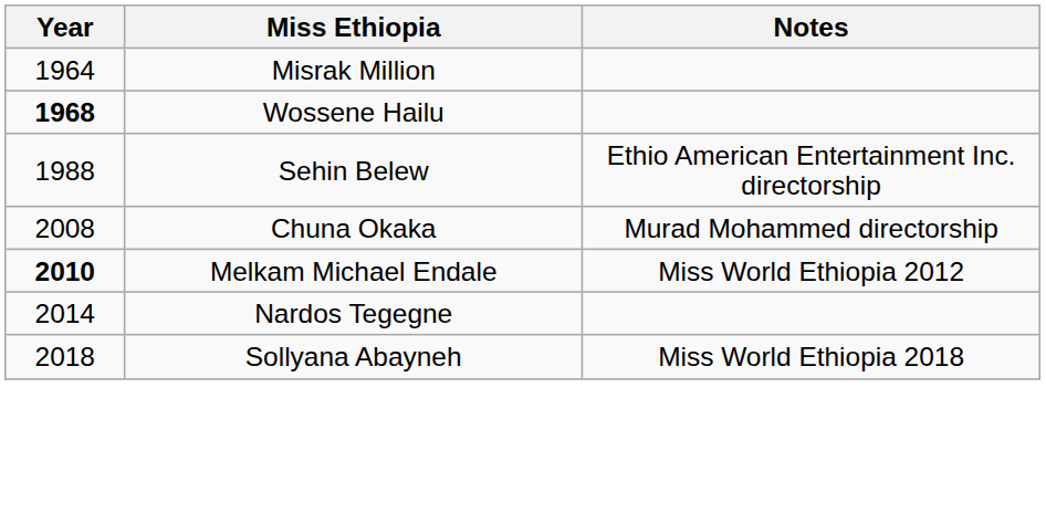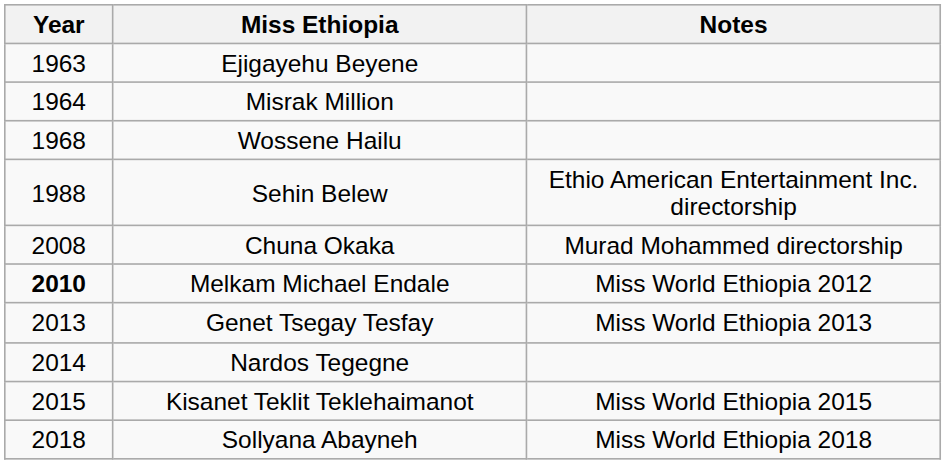 <table class="wikitable sortable" style="font-size: 95%; text-align:center">
 <tr>
 <th width="60">Year</th>
 <th width="250">Miss Ethiopia</th>
 <th width="250">Notes</th>
 </tr>
 <tr>
+<td>1963</td>
+<td>Ejigayehu Beyene</td>
+<td></td>
+</tr>
+<tr>
 <td>1964</td>
 <td>Misrak Million</td>
 <td></td>
 </tr>
 <tr>
-<td><strong>1968</strong></td>
+<td>1968</td>
 <td>Wossene Hailu</td>
 <td></td>
 </tr>
 <tr>
 <td>1988</td>
 <td>Sehin Belew</td>
 <td>Ethio American Entertainment Inc. directorship</td>
 </tr>
 <tr>
 <td>2008</td>
 <td>Chuna Okaka</td>
 <td>Murad Mohammed directorship</td>
 </tr>
 <tr>
 <td><strong>2010</strong></td>
 <td>Melkam Michael Endale</td>
 <td>Miss World Ethiopia 2012</td>
 </tr>
 <tr>
+<td>2013</td>
+<td>Genet Tsegay Tesfay</td>
+<td>Miss World Ethiopia 2013</td>
+</tr>
+<tr>
 <td>2014</td>
 <td>Nardos Tegegne</td>
 <td></td>
+</tr>
+<tr>
+<td>2015</td>
+<td>Kisanet Teklit Teklehaimanot</td>
+<td>Miss World Ethiopia 2015</td>
 </tr>
 <tr>
 <td>2018</td>
 <td>Sollyana Abayneh</td>
 <td>Miss World Ethiopia 2018</td>
 </tr>
 </table>
